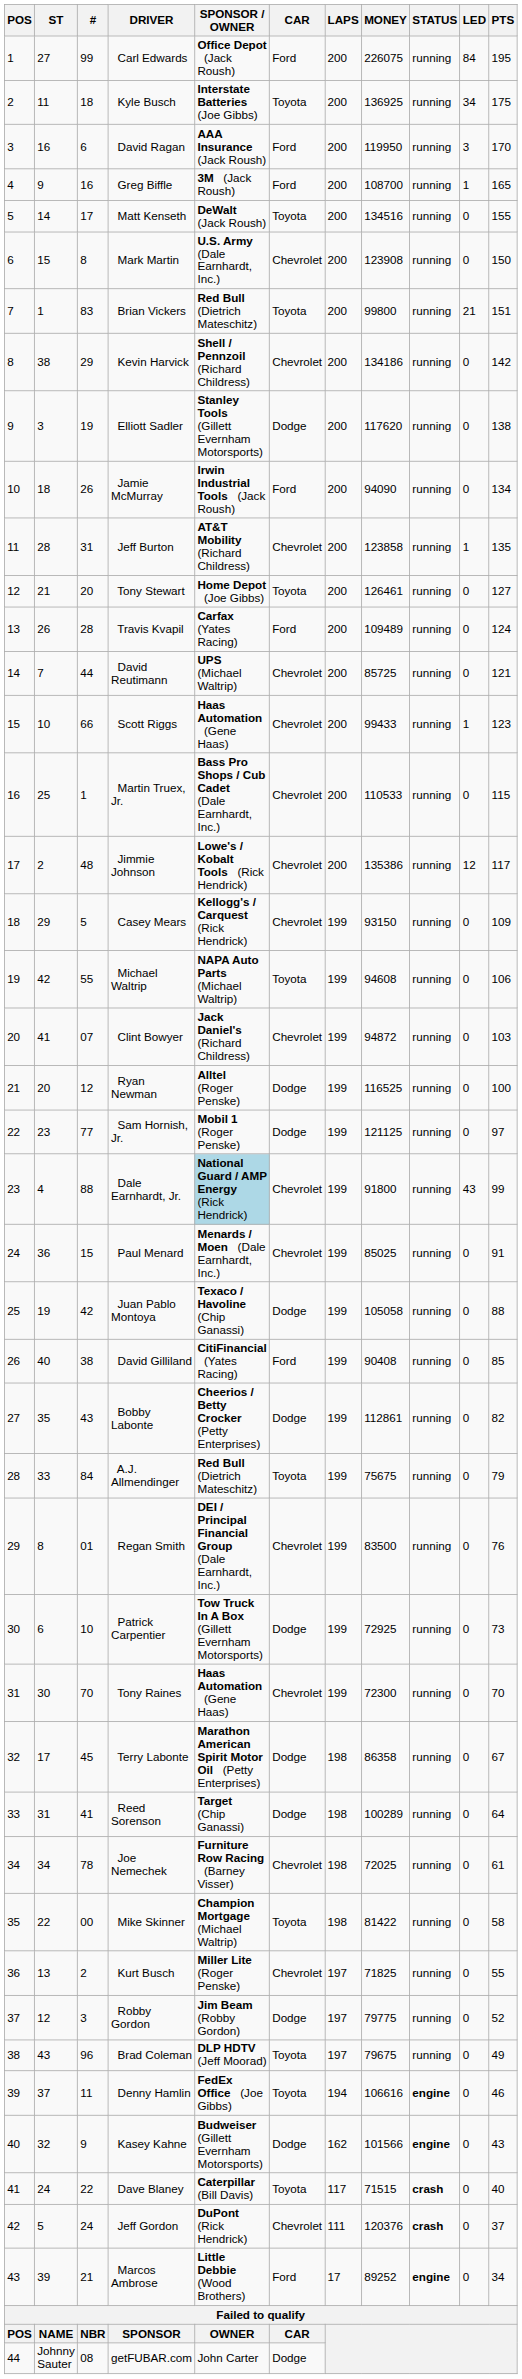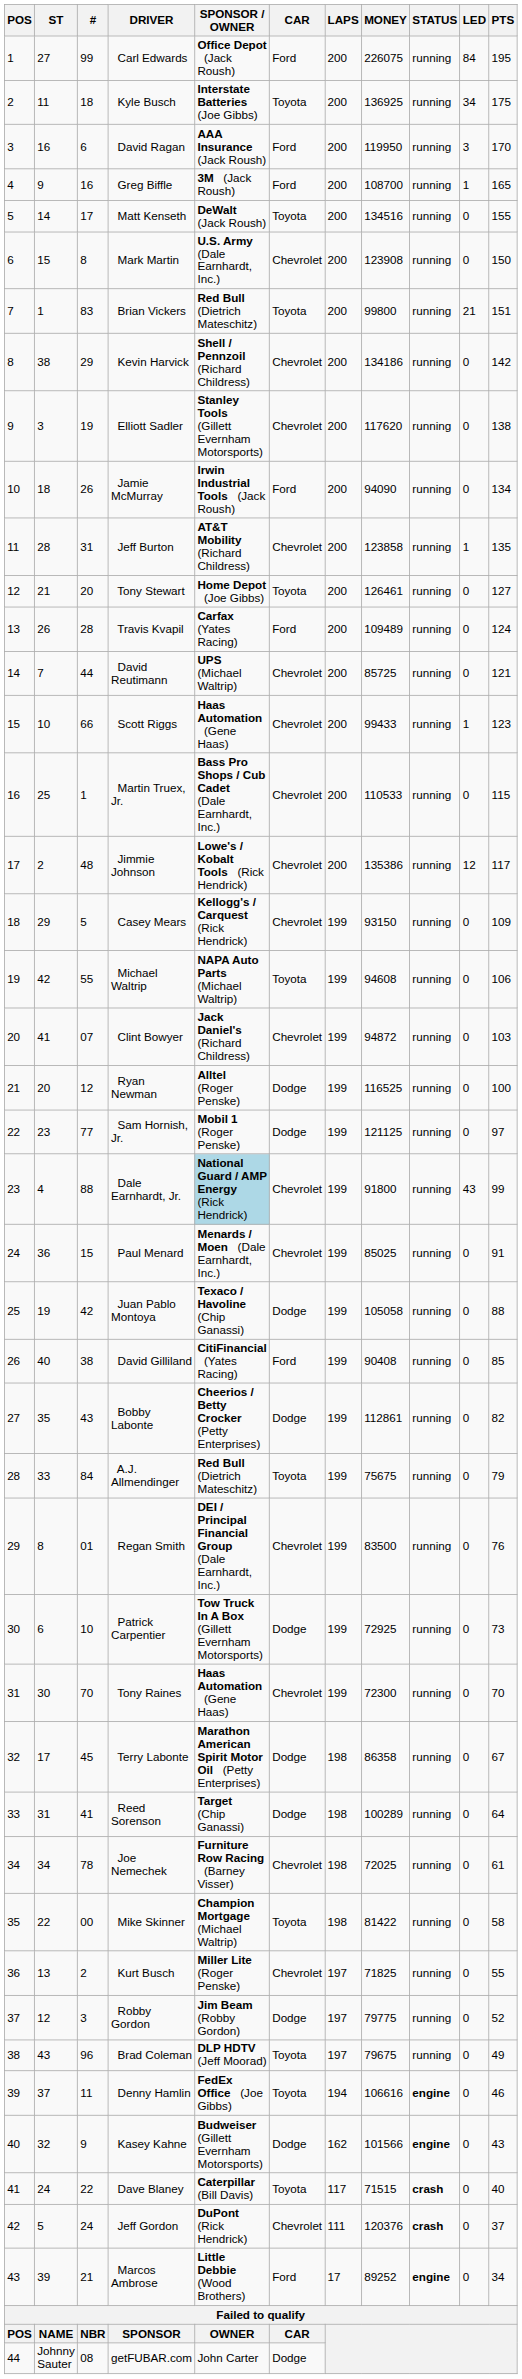 <table class="wikitable" style="font-size:90%;">
 <tr>
 <th>POS</th>
 <th>ST</th>
 <th>#</th>
 <th>DRIVER</th>
 <th>SPONSOR / OWNER</th>
 <th>CAR</th>
 <th>LAPS</th>
 <th>MONEY</th>
 <th>STATUS</th>
 <th>LED</th>
 <th>PTS</th>
 </tr>
 <tr>
 <td>1</td>
 <td>27</td>
 <td>99</td>
 <td>  Carl Edwards</td>
 <td><strong>Office Depot</strong>   (Jack Roush)</td>
 <td>Ford</td>
 <td>200</td>
 <td>226075</td>
 <td>running</td>
 <td>84</td>
 <td>195</td>
 </tr>
 <tr>
 <td>2</td>
 <td>11</td>
 <td>18</td>
 <td>  Kyle Busch</td>
 <td><strong>Interstate Batteries</strong>   (Joe Gibbs)</td>
 <td>Toyota</td>
 <td>200</td>
 <td>136925</td>
 <td>running</td>
 <td>34</td>
 <td>175</td>
 </tr>
 <tr>
 <td>3</td>
 <td>16</td>
 <td>6</td>
 <td>  David Ragan</td>
 <td><strong>AAA Insurance</strong>   (Jack Roush)</td>
 <td>Ford</td>
 <td>200</td>
 <td>119950</td>
 <td>running</td>
 <td>3</td>
 <td>170</td>
 </tr>
 <tr>
 <td>4</td>
 <td>9</td>
 <td>16</td>
 <td>  Greg Biffle</td>
 <td><strong>3M</strong>   (Jack Roush)</td>
 <td>Ford</td>
 <td>200</td>
 <td>108700</td>
 <td>running</td>
 <td>1</td>
 <td>165</td>
 </tr>
 <tr>
 <td>5</td>
 <td>14</td>
 <td>17</td>
 <td>  Matt Kenseth</td>
 <td><strong>DeWalt</strong>   (Jack Roush)</td>
 <td>Toyota</td>
 <td>200</td>
 <td>134516</td>
 <td>running</td>
 <td>0</td>
 <td>155</td>
 </tr>
 <tr>
 <td>6</td>
 <td>15</td>
 <td>8</td>
 <td>  Mark Martin</td>
 <td><strong>U.S. Army</strong>   (Dale Earnhardt, Inc.)</td>
 <td>Chevrolet</td>
 <td>200</td>
 <td>123908</td>
 <td>running</td>
 <td>0</td>
 <td>150</td>
 </tr>
 <tr>
 <td>7</td>
 <td>1</td>
 <td>83</td>
 <td>  Brian Vickers</td>
 <td><strong>Red Bull</strong>   (Dietrich Mateschitz)</td>
 <td>Toyota</td>
 <td>200</td>
 <td>99800</td>
 <td>running</td>
 <td>21</td>
 <td>151</td>
 </tr>
 <tr>
 <td>8</td>
 <td>38</td>
 <td>29</td>
 <td>  Kevin Harvick</td>
 <td><strong>Shell / Pennzoil</strong>   (Richard Childress)</td>
 <td>Chevrolet</td>
 <td>200</td>
 <td>134186</td>
 <td>running</td>
 <td>0</td>
 <td>142</td>
 </tr>
 <tr>
 <td>9</td>
 <td>3</td>
 <td>19</td>
 <td>  Elliott Sadler</td>
 <td><strong>Stanley Tools</strong>   (Gillett Evernham Motorsports)</td>
-<td>Dodge</td>
+<td>Chevrolet</td>
 <td>200</td>
 <td>117620</td>
 <td>running</td>
 <td>0</td>
 <td>138</td>
 </tr>
 <tr>
 <td>10</td>
 <td>18</td>
 <td>26</td>
 <td>  Jamie McMurray</td>
 <td><strong>Irwin Industrial Tools</strong>   (Jack Roush)</td>
 <td>Ford</td>
 <td>200</td>
 <td>94090</td>
 <td>running</td>
 <td>0</td>
 <td>134</td>
 </tr>
 <tr>
 <td>11</td>
 <td>28</td>
 <td>31</td>
 <td>  Jeff Burton</td>
 <td><strong>AT&T Mobility</strong>   (Richard Childress)</td>
 <td>Chevrolet</td>
 <td>200</td>
 <td>123858</td>
 <td>running</td>
 <td>1</td>
 <td>135</td>
 </tr>
 <tr>
 <td>12</td>
 <td>21</td>
 <td>20</td>
 <td>  Tony Stewart</td>
 <td><strong>Home Depot</strong>   (Joe Gibbs)</td>
 <td>Toyota</td>
 <td>200</td>
 <td>126461</td>
 <td>running</td>
 <td>0</td>
 <td>127</td>
 </tr>
 <tr>
 <td>13</td>
 <td>26</td>
 <td>28</td>
 <td>  Travis Kvapil</td>
 <td><strong>Carfax</strong>   (Yates Racing)</td>
 <td>Ford</td>
 <td>200</td>
 <td>109489</td>
 <td>running</td>
 <td>0</td>
 <td>124</td>
 </tr>
 <tr>
 <td>14</td>
 <td>7</td>
 <td>44</td>
 <td>  David Reutimann</td>
 <td><strong>UPS</strong>   (Michael Waltrip)</td>
 <td>Chevrolet</td>
 <td>200</td>
 <td>85725</td>
 <td>running</td>
 <td>0</td>
 <td>121</td>
 </tr>
 <tr>
 <td>15</td>
 <td>10</td>
 <td>66</td>
 <td>  Scott Riggs</td>
 <td><strong>Haas Automation</strong>   (Gene Haas)</td>
 <td>Chevrolet</td>
 <td>200</td>
 <td>99433</td>
 <td>running</td>
 <td>1</td>
 <td>123</td>
 </tr>
 <tr>
 <td>16</td>
 <td>25</td>
 <td>1</td>
 <td>  Martin Truex, Jr.</td>
 <td><strong>Bass Pro Shops / Cub Cadet</strong>   (Dale Earnhardt, Inc.)</td>
 <td>Chevrolet</td>
 <td>200</td>
 <td>110533</td>
 <td>running</td>
 <td>0</td>
 <td>115</td>
 </tr>
 <tr>
 <td>17</td>
 <td>2</td>
 <td>48</td>
 <td>  Jimmie Johnson</td>
 <td><strong>Lowe's / Kobalt Tools</strong>   (Rick Hendrick)</td>
 <td>Chevrolet</td>
 <td>200</td>
 <td>135386</td>
 <td>running</td>
 <td>12</td>
 <td>117</td>
 </tr>
 <tr>
 <td>18</td>
 <td>29</td>
 <td>5</td>
 <td>  Casey Mears</td>
 <td><strong>Kellogg's / Carquest</strong>   (Rick Hendrick)</td>
 <td>Chevrolet</td>
 <td>199</td>
 <td>93150</td>
 <td>running</td>
 <td>0</td>
 <td>109</td>
 </tr>
 <tr>
 <td>19</td>
 <td>42</td>
 <td>55</td>
 <td>  Michael Waltrip</td>
 <td><strong>NAPA Auto Parts</strong>   (Michael Waltrip)</td>
 <td>Toyota</td>
 <td>199</td>
 <td>94608</td>
 <td>running</td>
 <td>0</td>
 <td>106</td>
 </tr>
 <tr>
 <td>20</td>
 <td>41</td>
 <td>07</td>
 <td>  Clint Bowyer</td>
 <td><strong>Jack Daniel's</strong>   (Richard Childress)</td>
 <td>Chevrolet</td>
 <td>199</td>
 <td>94872</td>
 <td>running</td>
 <td>0</td>
 <td>103</td>
 </tr>
 <tr>
 <td>21</td>
 <td>20</td>
 <td>12</td>
 <td>  Ryan Newman</td>
 <td><strong>Alltel</strong>   (Roger Penske)</td>
 <td>Dodge</td>
 <td>199</td>
 <td>116525</td>
 <td>running</td>
 <td>0</td>
 <td>100</td>
 </tr>
 <tr>
 <td>22</td>
 <td>23</td>
 <td>77</td>
 <td>  Sam Hornish, Jr.</td>
 <td><strong>Mobil 1</strong>   (Roger Penske)</td>
 <td>Dodge</td>
 <td>199</td>
 <td>121125</td>
 <td>running</td>
 <td>0</td>
 <td>97</td>
 </tr>
 <tr>
 <td>23</td>
 <td>4</td>
 <td>88</td>
 <td>  Dale Earnhardt, Jr.</td>
 <td style="background: lightblue;"><strong>National Guard / AMP Energy</strong>   (Rick Hendrick)</td>
 <td>Chevrolet</td>
 <td>199</td>
 <td>91800</td>
 <td>running</td>
 <td>43</td>
 <td>99</td>
 </tr>
 <tr>
 <td>24</td>
 <td>36</td>
 <td>15</td>
 <td>  Paul Menard</td>
 <td><strong>Menards / Moen</strong>   (Dale Earnhardt, Inc.)</td>
 <td>Chevrolet</td>
 <td>199</td>
 <td>85025</td>
 <td>running</td>
 <td>0</td>
 <td>91</td>
 </tr>
 <tr>
 <td>25</td>
 <td>19</td>
 <td>42</td>
 <td>  Juan Pablo Montoya</td>
 <td><strong>Texaco / Havoline</strong>   (Chip Ganassi)</td>
 <td>Dodge</td>
 <td>199</td>
 <td>105058</td>
 <td>running</td>
 <td>0</td>
 <td>88</td>
 </tr>
 <tr>
 <td>26</td>
 <td>40</td>
 <td>38</td>
 <td>  David Gilliland</td>
 <td><strong>CitiFinancial</strong>   (Yates Racing)</td>
 <td>Ford</td>
 <td>199</td>
 <td>90408</td>
 <td>running</td>
 <td>0</td>
 <td>85</td>
 </tr>
 <tr>
 <td>27</td>
 <td>35</td>
 <td>43</td>
 <td>  Bobby Labonte</td>
 <td><strong>Cheerios / Betty Crocker</strong>   (Petty Enterprises)</td>
 <td>Dodge</td>
 <td>199</td>
 <td>112861</td>
 <td>running</td>
 <td>0</td>
 <td>82</td>
 </tr>
 <tr>
 <td>28</td>
 <td>33</td>
 <td>84</td>
 <td>  A.J. Allmendinger</td>
 <td><strong>Red Bull</strong>   (Dietrich Mateschitz)</td>
 <td>Toyota</td>
 <td>199</td>
 <td>75675</td>
 <td>running</td>
 <td>0</td>
 <td>79</td>
 </tr>
 <tr>
 <td>29</td>
 <td>8</td>
 <td>01</td>
 <td>  Regan Smith</td>
 <td><strong>DEI / Principal Financial Group</strong>   (Dale Earnhardt, Inc.)</td>
 <td>Chevrolet</td>
 <td>199</td>
 <td>83500</td>
 <td>running</td>
 <td>0</td>
 <td>76</td>
 </tr>
 <tr>
 <td>30</td>
 <td>6</td>
 <td>10</td>
 <td>  Patrick Carpentier</td>
 <td><strong>Tow Truck In A Box</strong>   (Gillett Evernham Motorsports)</td>
 <td>Dodge</td>
 <td>199</td>
 <td>72925</td>
 <td>running</td>
 <td>0</td>
 <td>73</td>
 </tr>
 <tr>
 <td>31</td>
 <td>30</td>
 <td>70</td>
 <td>  Tony Raines</td>
 <td><strong>Haas Automation</strong>   (Gene Haas)</td>
 <td>Chevrolet</td>
 <td>199</td>
 <td>72300</td>
 <td>running</td>
 <td>0</td>
 <td>70</td>
 </tr>
 <tr>
 <td>32</td>
 <td>17</td>
 <td>45</td>
 <td>  Terry Labonte</td>
 <td><strong>Marathon American Spirit Motor Oil</strong>   (Petty Enterprises)</td>
 <td>Dodge</td>
 <td>198</td>
 <td>86358</td>
 <td>running</td>
 <td>0</td>
 <td>67</td>
 </tr>
 <tr>
 <td>33</td>
 <td>31</td>
 <td>41</td>
 <td>  Reed Sorenson</td>
 <td><strong>Target</strong>   (Chip Ganassi)</td>
 <td>Dodge</td>
 <td>198</td>
 <td>100289</td>
 <td>running</td>
 <td>0</td>
 <td>64</td>
 </tr>
 <tr>
 <td>34</td>
 <td>34</td>
 <td>78</td>
 <td>  Joe Nemechek</td>
 <td><strong>Furniture Row Racing</strong>   (Barney Visser)</td>
 <td>Chevrolet</td>
 <td>198</td>
 <td>72025</td>
 <td>running</td>
 <td>0</td>
 <td>61</td>
 </tr>
 <tr>
 <td>35</td>
 <td>22</td>
 <td>00</td>
 <td>  Mike Skinner</td>
 <td><strong>Champion Mortgage</strong>   (Michael Waltrip)</td>
 <td>Toyota</td>
 <td>198</td>
 <td>81422</td>
 <td>running</td>
 <td>0</td>
 <td>58</td>
 </tr>
 <tr>
 <td>36</td>
 <td>13</td>
 <td>2</td>
 <td>  Kurt Busch</td>
 <td><strong>Miller Lite</strong>   (Roger Penske)</td>
 <td>Chevrolet</td>
 <td>197</td>
 <td>71825</td>
 <td>running</td>
 <td>0</td>
 <td>55</td>
 </tr>
 <tr>
 <td>37</td>
 <td>12</td>
 <td>3</td>
 <td>  Robby Gordon</td>
 <td><strong>Jim Beam</strong>   (Robby Gordon)</td>
 <td>Dodge</td>
 <td>197</td>
 <td>79775</td>
 <td>running</td>
 <td>0</td>
 <td>52</td>
 </tr>
 <tr>
 <td>38</td>
 <td>43</td>
 <td>96</td>
 <td>  Brad Coleman</td>
 <td><strong>DLP HDTV</strong>   (Jeff Moorad)</td>
 <td>Toyota</td>
 <td>197</td>
 <td>79675</td>
 <td>running</td>
 <td>0</td>
 <td>49</td>
 </tr>
 <tr>
 <td>39</td>
 <td>37</td>
 <td>11</td>
 <td>  Denny Hamlin</td>
 <td><strong>FedEx Office</strong>   (Joe Gibbs)</td>
 <td>Toyota</td>
 <td>194</td>
 <td>106616</td>
 <td><strong>engine</strong></td>
 <td>0</td>
 <td>46</td>
 </tr>
 <tr>
 <td>40</td>
 <td>32</td>
 <td>9</td>
 <td>  Kasey Kahne</td>
 <td><strong>Budweiser</strong>   (Gillett Evernham Motorsports)</td>
 <td>Dodge</td>
 <td>162</td>
 <td>101566</td>
 <td><strong>engine</strong></td>
 <td>0</td>
 <td>43</td>
 </tr>
 <tr>
 <td>41</td>
 <td>24</td>
 <td>22</td>
 <td>  Dave Blaney</td>
 <td><strong>Caterpillar</strong>   (Bill Davis)</td>
 <td>Toyota</td>
 <td>117</td>
 <td>71515</td>
 <td><strong>crash</strong></td>
 <td>0</td>
 <td>40</td>
 </tr>
 <tr>
 <td>42</td>
 <td>5</td>
 <td>24</td>
 <td>  Jeff Gordon</td>
 <td><strong>DuPont</strong>   (Rick Hendrick)</td>
 <td>Chevrolet</td>
 <td>111</td>
 <td>120376</td>
 <td><strong>crash</strong></td>
 <td>0</td>
 <td>37</td>
 </tr>
 <tr>
 <td>43</td>
 <td>39</td>
 <td>21</td>
 <td>  Marcos Ambrose</td>
 <td><strong>Little Debbie</strong>   (Wood Brothers)</td>
 <td>Ford</td>
 <td>17</td>
 <td>89252</td>
 <td><strong>engine</strong></td>
 <td>0</td>
 <td>34</td>
 </tr>
 <tr>
 <th colspan="11">Failed to qualify</th>
 </tr>
 <tr>
 <th>POS</th>
 <th>NAME</th>
 <th>NBR</th>
 <th>SPONSOR</th>
 <th>OWNER</th>
 <th>CAR</th>
 <th colspan="5" rowspan="2"></th>
 </tr>
 <tr>
 <td>44</td>
 <td>Johnny Sauter</td>
 <td>08</td>
 <td>getFUBAR.com</td>
 <td>John Carter</td>
 <td>Dodge</td>
 </tr>
 </table>
